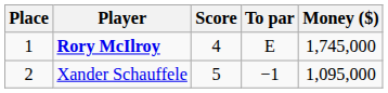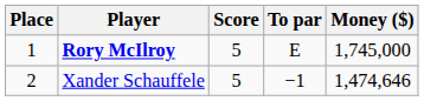 <table class="wikitable">
 <tr>
 <th>Place</th>
 <th>Player</th>
 <th>Score</th>
 <th>To par</th>
 <th>Money ($)</th>
 </tr>
 <tr>
 <td align=center>1</td>
 <td> <strong><a href='#'>Rory McIlroy</a></strong></td>
-<td align=center>4</td>
+<td align=center>5</td>
 <td align=center>E</td>
 <td align=center>1,745,000</td>
 </tr>
 <tr>
 <td align=center>2</td>
 <td> <a href='#'>Xander Schauffele</a></td>
 <td align=center>5</td>
 <td align=center>−1</td>
-<td align=center>1,095,000</td>
+<td align=center>1,474,646</td>
 </tr>
 </table>
